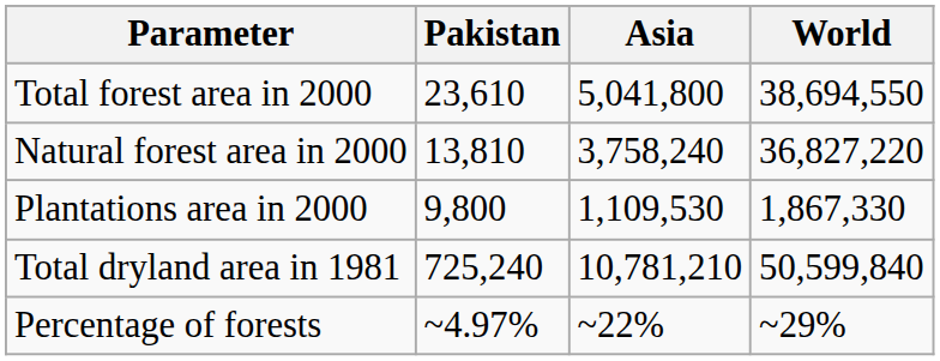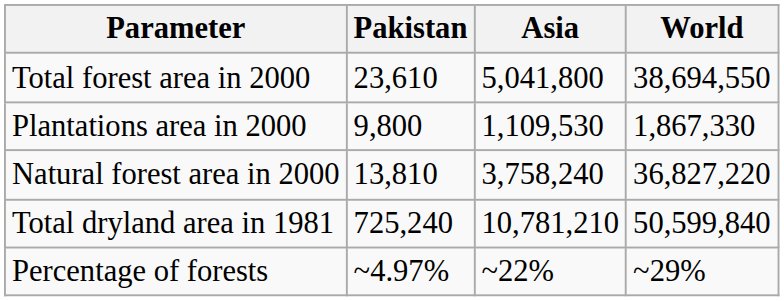 <table class="wikitable">
 <tr>
 <th>Parameter</th>
 <th>Pakistan</th>
 <th>Asia</th>
 <th>World</th>
 </tr>
 <tr>
 <td>Total forest area in 2000</td>
 <td>23,610</td>
 <td>5,041,800</td>
 <td>38,694,550</td>
 </tr>
 <tr>
+<td>Plantations area in 2000</td>
+<td>9,800</td>
+<td>1,109,530</td>
+<td>1,867,330</td>
+</tr>
+<tr>
 <td>Natural forest area in 2000</td>
 <td>13,810</td>
 <td>3,758,240</td>
 <td>36,827,220</td>
-</tr>
-<tr>
-<td>Plantations area in 2000</td>
-<td>9,800</td>
-<td>1,109,530</td>
-<td>1,867,330</td>
 </tr>
 <tr>
 <td>Total dryland area in 1981</td>
 <td>725,240</td>
 <td>10,781,210</td>
 <td>50,599,840</td>
 </tr>
 <tr>
 <td>Percentage of forests</td>
 <td>~4.97%</td>
 <td>~22%</td>
 <td>~29%</td>
 </tr>
 </table>
